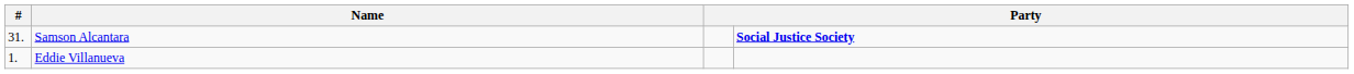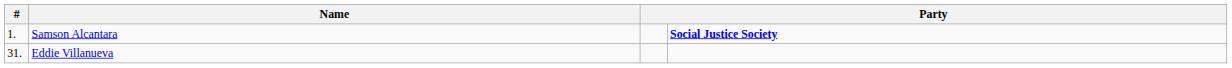 <table class=wikitable style="font-size:95%" width=99%>
 <tr>
 <th width=2%>#</th>
 <th width=50%>Name</th>
 <th colspan=2>Party</th>
 </tr>
 <tr>
-<td>31.</td>
+<td>1.</td>
 <td><a href='#'>Samson Alcantara</a></td>
 <td></td>
 <td><strong><a href='#'>Social Justice Society</a></strong></td>
 </tr>
 <tr>
-<td>1.</td>
+<td>31.</td>
 <td><a href='#'>Eddie Villanueva</a></td>
 <td></td>
 </tr>
 </table>
